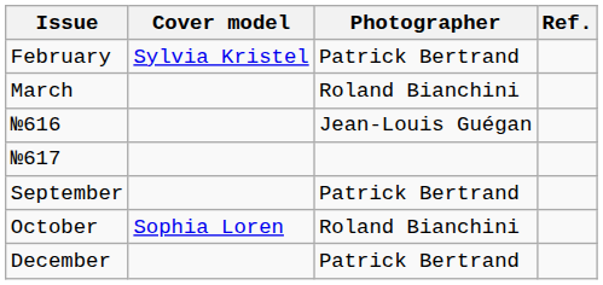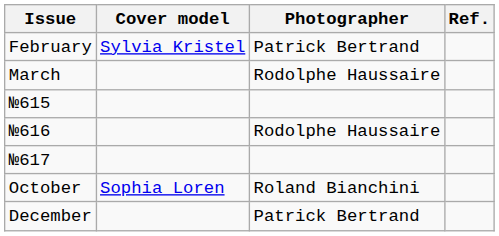 <table class="wikitable">
 <tr>
 <th>Issue</th>
 <th>Cover model</th>
 <th>Photographer</th>
 <th>Ref.</th>
 </tr>
 <tr>
 <td>February</td>
 <td><a href='#'>Sylvia Kristel</a></td>
 <td>Patrick Bertrand</td>
 <td></td>
 </tr>
 <tr>
 <td>March</td>
 <td></td>
-<td>Roland Bianchini</td>
+<td>Rodolphe Haussaire</td>
+<td></td>
+</tr>
+<tr>
+<td>№615</td>
+<td></td>
+<td></td>
 <td></td>
 </tr>
 <tr>
 <td>№616</td>
 <td></td>
-<td>Jean-Louis Guégan</td>
+<td>Rodolphe Haussaire</td>
 <td></td>
 </tr>
 <tr>
 <td>№617</td>
 <td></td>
 <td></td>
-<td></td>
-</tr>
-<tr>
-<td>September</td>
-<td></td>
-<td>Patrick Bertrand</td>
 <td></td>
 </tr>
 <tr>
 <td>October</td>
 <td><a href='#'>Sophia Loren</a></td>
 <td>Roland Bianchini</td>
 <td></td>
 </tr>
 <tr>
 <td>December</td>
 <td></td>
 <td>Patrick Bertrand</td>
 <td></td>
 </tr>
 </table>
